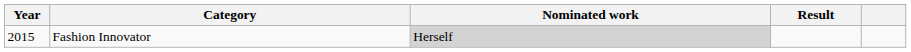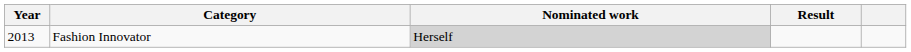 <table class="wikitable" style="width:85%;">
 <tr>
 <th width=5%>Year</th>
 <th style="width:40%;">Category</th>
 <th style="width:40%;">Nominated work</th>
 <th style="width:10%;">Result</th>
 <th width=5%></th>
 </tr>
 <tr>
-<td>2015</td>
+<td>2013</td>
 <td>Fashion Innovator</td>
 <td style="background: lightgrey;">Herself</td>
 <td></td>
 <td></td>
 </tr>
 </table>
